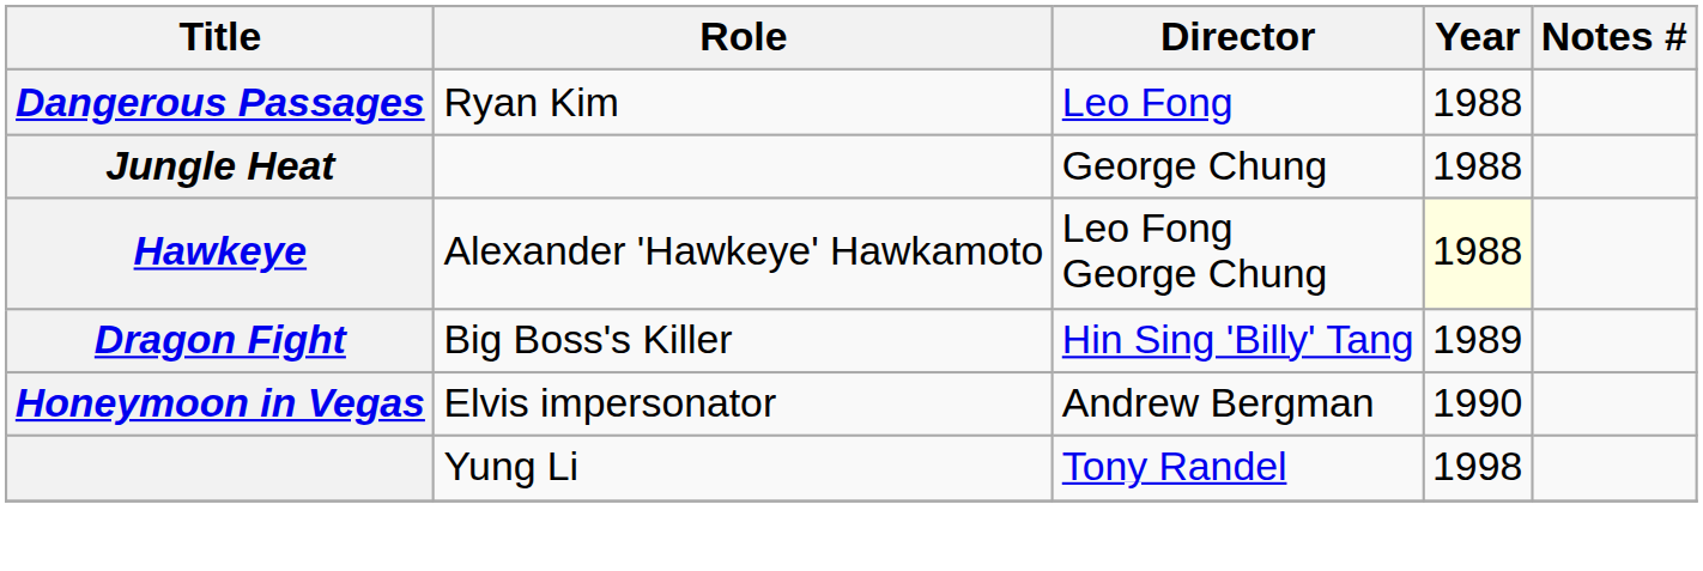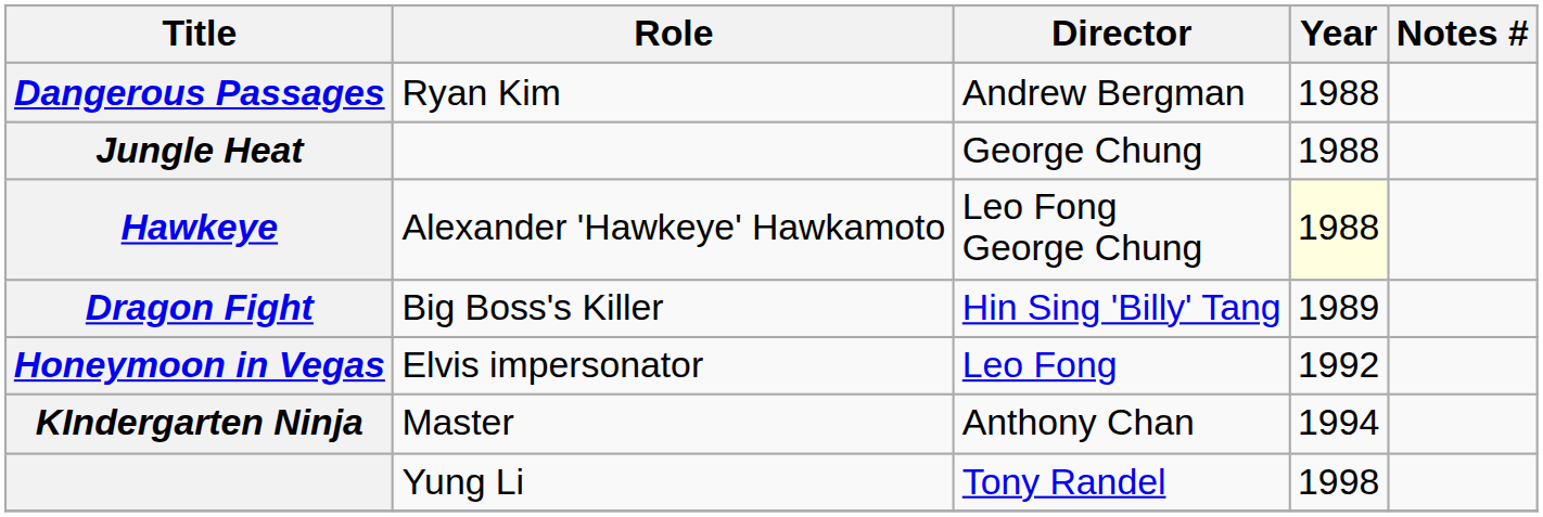 <table class="wikitable plainrowheaders sortable">
 <tr>
 <th scope="col">Title</th>
 <th scope="col">Role</th>
 <th scope="col">Director</th>
 <th scope="col">Year</th>
 <th scope="col" class="unsortable">Notes #</th>
 </tr>
 <tr>
 <th scope="row"><em><a href='#'>Dangerous Passages</a></em></th>
 <td>Ryan Kim</td>
-<td><a href='#'>Leo Fong</a></td>
+<td>Andrew Bergman</td>
 <td>1988</td>
 <td></td>
 </tr>
 <tr>
 <th scope="row"><em>Jungle Heat</em></th>
 <td></td>
 <td>George Chung</td>
 <td>1988</td>
 <td></td>
 </tr>
 <tr>
 <th scope="row"><em><a href='#'>Hawkeye</a></em></th>
 <td>Alexander 'Hawkeye' Hawkamoto</td>
 <td>Leo Fong<br>George Chung</td>
 <td style="background: lightyellow;">1988</td>
 <td></td>
 </tr>
 <tr>
 <th scope="row"><em><a href='#'>Dragon Fight</a></em></th>
 <td>Big Boss's Killer</td>
 <td><a href='#'>Hin Sing 'Billy' Tang</a></td>
 <td>1989</td>
 <td></td>
 </tr>
 <tr>
 <th scope="row"><em><a href='#'>Honeymoon in Vegas</a></em></th>
 <td>Elvis impersonator</td>
-<td>Andrew Bergman</td>
-<td>1990</td>
+<td><a href='#'>Leo Fong</a></td>
+<td>1992</td>
+<td></td>
+</tr>
+<tr>
+<th scope="row"><em>KIndergarten Ninja</em></th>
+<td>Master</td>
+<td>Anthony Chan</td>
+<td>1994</td>
 <td></td>
 </tr>
 <tr>
 <th scope="row"><em></em></th>
 <td>Yung Li</td>
 <td><a href='#'>Tony Randel</a></td>
 <td>1998</td>
 <td></td>
 </tr>
 <tr>
 </tr>
 </table>
